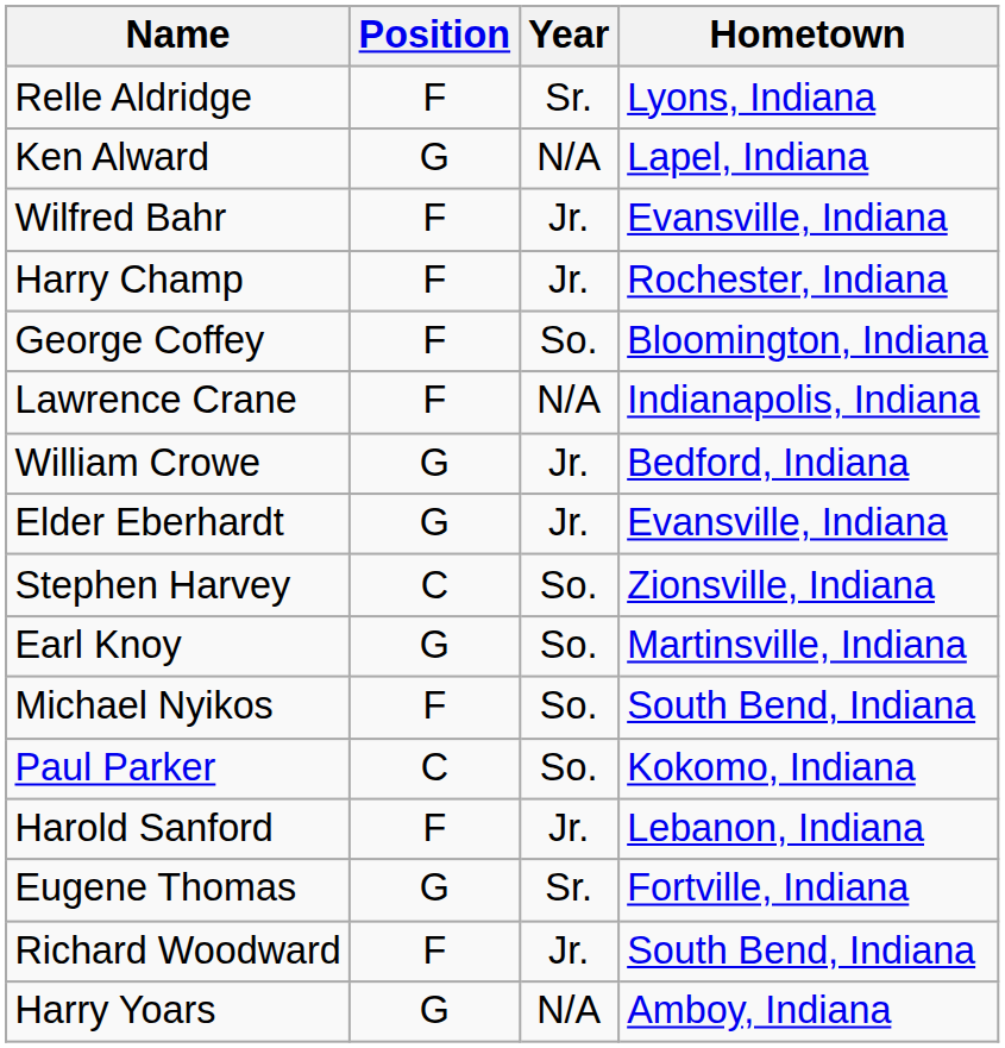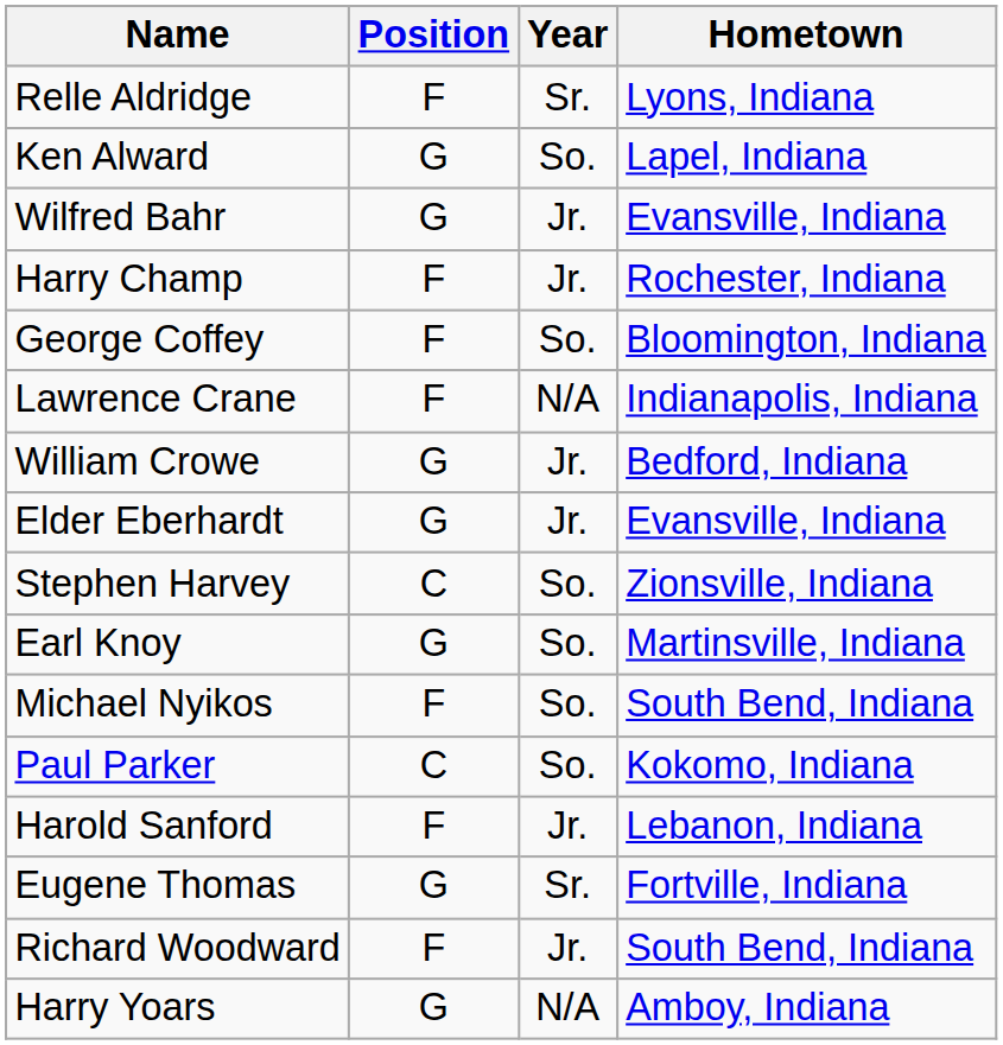 <table class="wikitable" style="text-align:center">
 <tr>
 <th>Name</th>
 <th><a href='#'>Position</a></th>
 <th>Year</th>
 <th>Hometown</th>
 </tr>
 <tr>
 <td style="text-align:left">Relle Aldridge</td>
 <td>F</td>
 <td>Sr.</td>
 <td style="text-align:left"><a href='#'>Lyons, Indiana</a></td>
 </tr>
 <tr>
 <td style="text-align:left">Ken Alward</td>
 <td>G</td>
-<td>N/A</td>
+<td>So.</td>
 <td style="text-align:left"><a href='#'>Lapel, Indiana</a></td>
 </tr>
 <tr>
 <td style="text-align:left">Wilfred Bahr</td>
-<td>F</td>
+<td>G</td>
 <td>Jr.</td>
 <td style="text-align:left"><a href='#'>Evansville, Indiana</a></td>
 </tr>
 <tr>
 <td style="text-align:left">Harry Champ</td>
 <td>F</td>
 <td>Jr.</td>
 <td style="text-align:left"><a href='#'>Rochester, Indiana</a></td>
 </tr>
 <tr>
 <td style="text-align:left">George Coffey</td>
 <td>F</td>
 <td>So.</td>
 <td style="text-align:left"><a href='#'>Bloomington, Indiana</a></td>
 </tr>
 <tr>
 <td style="text-align:left">Lawrence Crane</td>
 <td>F</td>
 <td>N/A</td>
 <td style="text-align:left"><a href='#'>Indianapolis, Indiana</a></td>
 </tr>
 <tr>
 <td style="text-align:left">William Crowe</td>
 <td>G</td>
 <td>Jr.</td>
 <td style="text-align:left"><a href='#'>Bedford, Indiana</a></td>
 </tr>
 <tr>
 <td style="text-align:left">Elder Eberhardt</td>
 <td>G</td>
 <td>Jr.</td>
 <td style="text-align:left"><a href='#'>Evansville, Indiana</a></td>
 </tr>
 <tr>
 <td style="text-align:left">Stephen Harvey</td>
 <td>C</td>
 <td>So.</td>
 <td style="text-align:left"><a href='#'>Zionsville, Indiana</a></td>
 </tr>
 <tr>
 <td style="text-align:left">Earl Knoy</td>
 <td>G</td>
 <td>So.</td>
 <td style="text-align:left"><a href='#'>Martinsville, Indiana</a></td>
 </tr>
 <tr>
 <td style="text-align:left">Michael Nyikos</td>
 <td>F</td>
 <td>So.</td>
 <td style="text-align:left"><a href='#'>South Bend, Indiana</a></td>
 </tr>
 <tr>
 <td style="text-align:left"><a href='#'>Paul Parker</a></td>
 <td>C</td>
 <td>So.</td>
 <td style="text-align:left"><a href='#'>Kokomo, Indiana</a></td>
 </tr>
 <tr>
 <td style="text-align:left">Harold Sanford</td>
 <td>F</td>
 <td>Jr.</td>
 <td style="text-align:left"><a href='#'>Lebanon, Indiana</a></td>
 </tr>
 <tr>
 <td style="text-align:left">Eugene Thomas</td>
 <td>G</td>
 <td>Sr.</td>
 <td style="text-align:left"><a href='#'>Fortville, Indiana</a></td>
 </tr>
 <tr>
 <td style="text-align:left">Richard Woodward</td>
 <td>F</td>
 <td>Jr.</td>
 <td style="text-align:left"><a href='#'>South Bend, Indiana</a></td>
 </tr>
 <tr>
 <td style="text-align:left">Harry Yoars</td>
 <td>G</td>
 <td>N/A</td>
 <td style="text-align:left"><a href='#'>Amboy, Indiana</a></td>
 </tr>
 </table>
